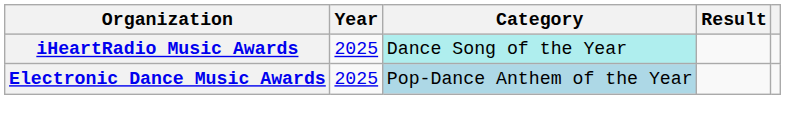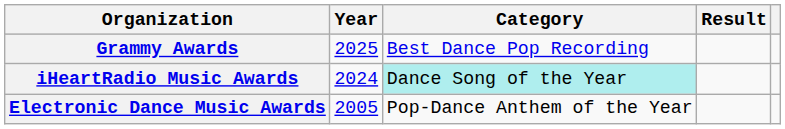 <table class="wikitable sortable plainrowheaders" style="border:none; margin:0;">
 <tr>
 <th scope="col">Organization</th>
 <th scope="col">Year</th>
 <th scope="col">Category</th>
 <th scope="col">Result</th>
 <th scope="col" class="unsortable"></th>
 </tr>
 <tr>
+<th scope="row"><a href='#'>Grammy Awards</a></th>
+<td><a href='#'>2025</a></td>
+<td><a href='#'>Best Dance Pop Recording</a></td>
+<td></td>
+<td style="text-align:center"></td>
+</tr>
+<tr>
 <th scope="row"><a href='#'>iHeartRadio Music Awards</a></th>
-<td><a href='#'>2025</a></td>
+<td><a href='#'>2024</a></td>
 <td style="background: paleturquoise;">Dance Song of the Year</td>
 <td></td>
 <td style="text-align:center"></td>
 </tr>
 <tr>
 <th scope="row"><a href='#'>Electronic Dance Music Awards</a></th>
-<td><a href='#'>2025</a></td>
-<td style="background: lightblue;">Pop-Dance Anthem of the Year</td>
+<td><a href='#'>2005</a></td>
+<td>Pop-Dance Anthem of the Year</td>
 <td></td>
 <td style="text-align:center"></td>
 </tr>
 </table>
